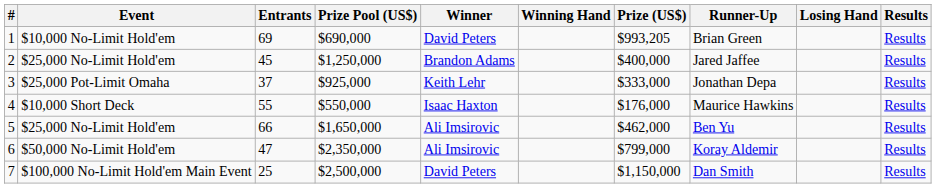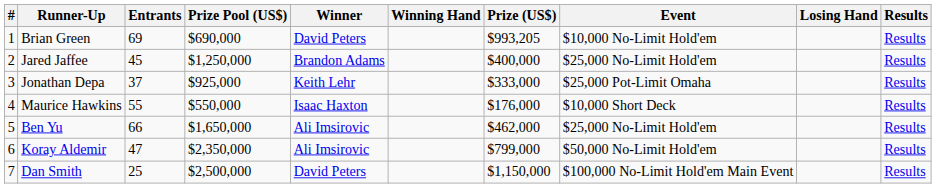 <table class="wikitable sortable">
 <tr>
 <th>#</th>
-<th>Event</th>
+<th>Runner-Up</th>
 <th>Entrants</th>
 <th>Prize Pool (US$)</th>
 <th>Winner</th>
 <th>Winning Hand</th>
 <th>Prize (US$)</th>
-<th>Runner-Up</th>
+<th>Event</th>
 <th>Losing Hand</th>
 <th>Results</th>
 </tr>
 <tr>
 <td>1</td>
-<td>$10,000 No-Limit Hold'em</td>
+<td> Brian Green</td>
 <td>69</td>
 <td>$690,000</td>
 <td> <a href='#'>David Peters</a></td>
 <td></td>
 <td>$993,205</td>
-<td> Brian Green</td>
+<td>$10,000 No-Limit Hold'em</td>
 <td></td>
 <td><a href='#'>Results</a></td>
 </tr>
 <tr>
 <td>2</td>
-<td>$25,000 No-Limit Hold'em</td>
+<td> Jared Jaffee</td>
 <td>45</td>
 <td>$1,250,000</td>
 <td> <a href='#'>Brandon Adams</a></td>
 <td></td>
 <td>$400,000</td>
-<td> Jared Jaffee</td>
+<td>$25,000 No-Limit Hold'em</td>
 <td></td>
 <td><a href='#'>Results</a></td>
 </tr>
 <tr>
 <td>3</td>
-<td>$25,000 Pot-Limit Omaha</td>
+<td> Jonathan Depa</td>
 <td>37</td>
 <td>$925,000</td>
 <td> <a href='#'>Keith Lehr</a></td>
 <td></td>
 <td>$333,000</td>
-<td> Jonathan Depa</td>
+<td>$25,000 Pot-Limit Omaha</td>
 <td></td>
 <td><a href='#'>Results</a></td>
 </tr>
 <tr>
 <td>4</td>
-<td>$10,000 Short Deck</td>
+<td> Maurice Hawkins</td>
 <td>55</td>
 <td>$550,000</td>
 <td> <a href='#'>Isaac Haxton</a></td>
 <td></td>
 <td>$176,000</td>
-<td> Maurice Hawkins</td>
+<td>$10,000 Short Deck</td>
 <td></td>
 <td><a href='#'>Results</a></td>
 </tr>
 <tr>
 <td>5</td>
-<td>$25,000 No-Limit Hold'em</td>
+<td> <a href='#'>Ben Yu</a></td>
 <td>66</td>
 <td>$1,650,000</td>
 <td> <a href='#'>Ali Imsirovic</a></td>
 <td></td>
 <td>$462,000</td>
-<td> <a href='#'>Ben Yu</a></td>
+<td>$25,000 No-Limit Hold'em</td>
 <td></td>
 <td><a href='#'>Results</a></td>
 </tr>
 <tr>
 <td>6</td>
-<td>$50,000 No-Limit Hold'em</td>
+<td> <a href='#'>Koray Aldemir</a></td>
 <td>47</td>
 <td>$2,350,000</td>
 <td> <a href='#'>Ali Imsirovic</a></td>
 <td></td>
 <td>$799,000</td>
-<td> <a href='#'>Koray Aldemir</a></td>
+<td>$50,000 No-Limit Hold'em</td>
 <td></td>
 <td><a href='#'>Results</a></td>
 </tr>
 <tr>
 <td>7</td>
-<td>$100,000 No-Limit Hold'em Main Event</td>
+<td> <a href='#'>Dan Smith</a></td>
 <td>25</td>
 <td>$2,500,000</td>
 <td> <a href='#'>David Peters</a></td>
 <td></td>
 <td>$1,150,000</td>
-<td> <a href='#'>Dan Smith</a></td>
+<td>$100,000 No-Limit Hold'em Main Event</td>
 <td></td>
 <td><a href='#'>Results</a></td>
 </tr>
 </table>
